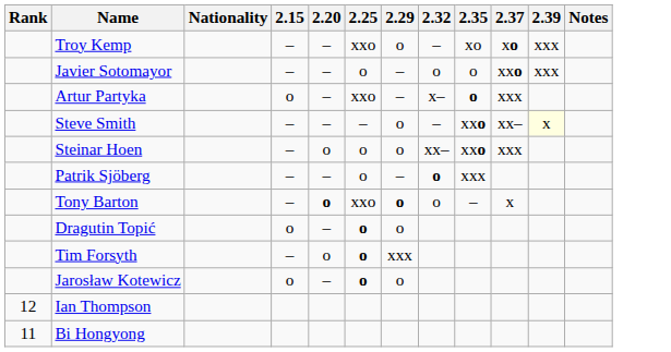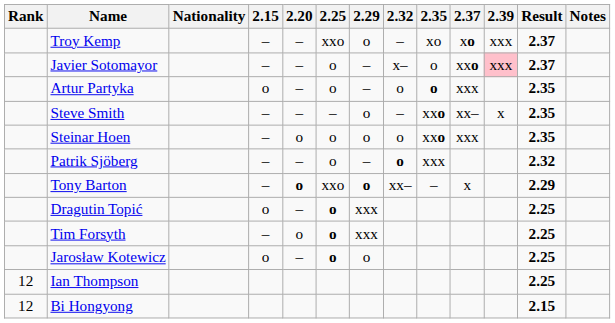 <table class="wikitable sortable" style="text-align:center">
 <tr>
 <th>Rank</th>
 <th>Name</th>
 <th>Nationality</th>
 <th>2.15</th>
 <th>2.20</th>
 <th>2.25</th>
 <th>2.29</th>
 <th>2.32</th>
 <th>2.35</th>
 <th>2.37</th>
 <th>2.39</th>
+<th>Result</th>
 <th>Notes</th>
 </tr>
 <tr>
 <td></td>
 <td align=left><a href='#'>Troy Kemp</a></td>
 <td align=left></td>
 <td>–</td>
 <td>–</td>
 <td>xxo</td>
 <td>o</td>
 <td>–</td>
 <td>xo</td>
 <td>x<strong>o</strong></td>
 <td>xxx</td>
+<td><strong>2.37</strong></td>
 <td></td>
 </tr>
 <tr>
 <td></td>
 <td align=left><a href='#'>Javier Sotomayor</a></td>
 <td align=left></td>
 <td>–</td>
 <td>–</td>
 <td>o</td>
 <td>–</td>
-<td>o</td>
+<td>x–</td>
 <td>o</td>
 <td>xx<strong>o</strong></td>
-<td>xxx</td>
+<td style="background: pink;">xxx</td>
+<td><strong>2.37</strong></td>
 <td></td>
 </tr>
 <tr>
 <td></td>
 <td align=left><a href='#'>Artur Partyka</a></td>
 <td align=left></td>
 <td>o</td>
 <td>–</td>
-<td>xxo</td>
+<td>o</td>
 <td>–</td>
-<td>x–</td>
+<td>o</td>
 <td><strong>o</strong></td>
 <td>xxx</td>
 <td></td>
+<td><strong>2.35</strong></td>
 <td></td>
 </tr>
 <tr>
 <td></td>
 <td align=left><a href='#'>Steve Smith</a></td>
 <td align=left></td>
 <td>–</td>
 <td>–</td>
 <td>–</td>
 <td>o</td>
 <td>–</td>
 <td>xx<strong>o</strong></td>
 <td>xx–</td>
-<td style="background: lightyellow;">x</td>
+<td>x</td>
+<td><strong>2.35</strong></td>
 <td></td>
 </tr>
 <tr>
 <td></td>
 <td align=left><a href='#'>Steinar Hoen</a></td>
 <td align=left></td>
 <td>–</td>
 <td>o</td>
 <td>o</td>
 <td>o</td>
-<td>xx–</td>
+<td>o</td>
 <td>xx<strong>o</strong></td>
 <td>xxx</td>
 <td></td>
+<td><strong>2.35</strong></td>
 <td></td>
 </tr>
 <tr>
 <td></td>
 <td align=left><a href='#'>Patrik Sjöberg</a></td>
 <td align=left></td>
 <td>–</td>
 <td>–</td>
 <td>o</td>
 <td>–</td>
 <td><strong>o</strong></td>
 <td>xxx</td>
 <td></td>
 <td></td>
+<td><strong>2.32</strong></td>
 <td></td>
 </tr>
 <tr>
 <td></td>
 <td align=left><a href='#'>Tony Barton</a></td>
 <td align=left></td>
 <td>–</td>
 <td><strong>o</strong></td>
 <td>xxo</td>
 <td><strong>o</strong></td>
-<td>o</td>
+<td>xx–</td>
 <td>–</td>
 <td>x</td>
 <td></td>
+<td><strong>2.29</strong></td>
 <td></td>
 </tr>
 <tr>
 <td></td>
 <td align=left><a href='#'>Dragutin Topić</a></td>
 <td align=left></td>
 <td>o</td>
 <td>–</td>
 <td><strong>o</strong></td>
-<td>o</td>
+<td>xxx</td>
 <td></td>
 <td></td>
 <td></td>
 <td></td>
+<td><strong>2.25</strong></td>
 <td></td>
 </tr>
 <tr>
 <td></td>
 <td align=left><a href='#'>Tim Forsyth</a></td>
 <td align=left></td>
 <td>–</td>
 <td>o</td>
 <td><strong>o</strong></td>
 <td>xxx</td>
 <td></td>
 <td></td>
 <td></td>
 <td></td>
+<td><strong>2.25</strong></td>
 <td></td>
 </tr>
 <tr>
 <td></td>
 <td align=left><a href='#'>Jarosław Kotewicz</a></td>
 <td align=left></td>
 <td>o</td>
 <td>–</td>
 <td><strong>o</strong></td>
 <td>o</td>
 <td></td>
 <td></td>
 <td></td>
 <td></td>
+<td><strong>2.25</strong></td>
 <td></td>
 </tr>
 <tr>
 <td>12</td>
 <td align=left><a href='#'>Ian Thompson</a></td>
 <td align=left></td>
 <td></td>
 <td></td>
 <td></td>
 <td></td>
 <td></td>
 <td></td>
 <td></td>
 <td></td>
+<td><strong>2.25</strong></td>
 <td></td>
 </tr>
 <tr>
-<td>11</td>
+<td>12</td>
 <td align=left><a href='#'>Bi Hongyong</a></td>
 <td align=left></td>
 <td></td>
 <td></td>
 <td></td>
 <td></td>
 <td></td>
 <td></td>
 <td></td>
 <td></td>
+<td><strong>2.15</strong></td>
 <td></td>
 </tr>
 </table>
